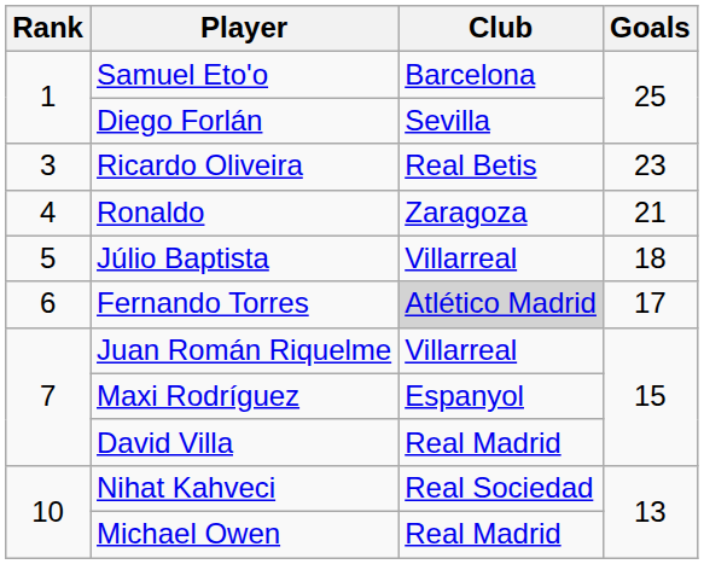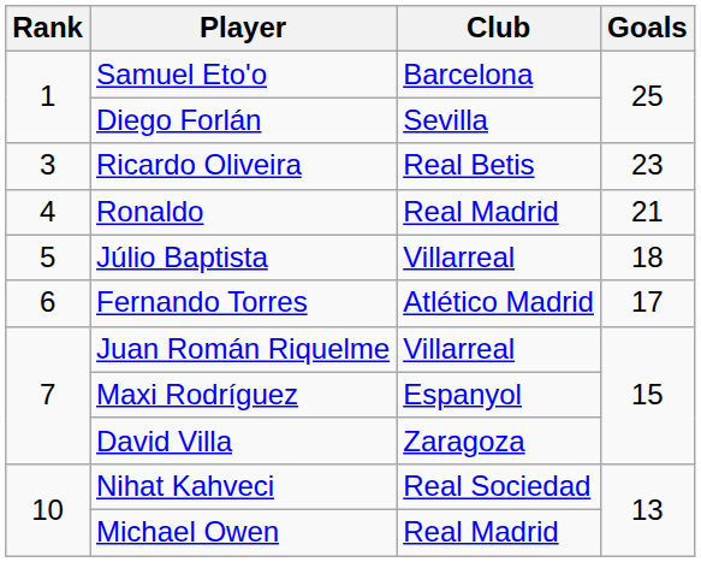 <table class="wikitable sortable">
 <tr>
 <th>Rank</th>
 <th>Player</th>
 <th>Club</th>
 <th>Goals</th>
 </tr>
 <tr>
 <td rowspan="2" align="center">1</td>
 <td align="left"> <a href='#'>Samuel Eto'o</a></td>
 <td align="left"><a href='#'>Barcelona</a></td>
 <td rowspan="2" align="center">25</td>
 </tr>
 <tr>
 <td align="left"> <a href='#'>Diego Forlán</a></td>
 <td align="left"><a href='#'>Sevilla</a></td>
 </tr>
 <tr>
 <td align="center">3</td>
 <td align="left"> <a href='#'>Ricardo Oliveira</a></td>
 <td align="left"><a href='#'>Real Betis</a></td>
 <td align="center">23</td>
 </tr>
 <tr>
 <td align="center">4</td>
 <td align="left"> <a href='#'>Ronaldo</a></td>
-<td align="left"><a href='#'>Zaragoza</a></td>
+<td align="left"><a href='#'>Real Madrid</a></td>
 <td align="center">21</td>
 </tr>
 <tr>
 <td align="center">5</td>
 <td align="left"> <a href='#'>Júlio Baptista</a></td>
 <td align="left"><a href='#'>Villarreal</a></td>
 <td align="center">18</td>
 </tr>
 <tr>
 <td align="center">6</td>
 <td align="left"> <a href='#'>Fernando Torres</a></td>
-<td align="left" style="background: lightgrey;"><a href='#'>Atlético Madrid</a></td>
+<td align="left"><a href='#'>Atlético Madrid</a></td>
 <td align="center">17</td>
 </tr>
 <tr>
 <td rowspan="3" align="center">7</td>
 <td align="left"> <a href='#'>Juan Román Riquelme</a></td>
 <td align="left"><a href='#'>Villarreal</a></td>
 <td rowspan="3" align="center">15</td>
 </tr>
 <tr>
 <td align="left"> <a href='#'>Maxi Rodríguez</a></td>
 <td align="left"><a href='#'>Espanyol</a></td>
 </tr>
 <tr>
 <td align="left"> <a href='#'>David Villa</a></td>
-<td align="left"><a href='#'>Real Madrid</a></td>
+<td align="left"><a href='#'>Zaragoza</a></td>
 </tr>
 <tr>
 <td rowspan="2" align="center">10</td>
 <td align="left"> <a href='#'>Nihat Kahveci</a></td>
 <td align="left"><a href='#'>Real Sociedad</a></td>
 <td rowspan="2" align="center">13</td>
 </tr>
 <tr>
 <td align="left"> <a href='#'>Michael Owen</a></td>
 <td align="left"><a href='#'>Real Madrid</a></td>
 </tr>
 </table>
